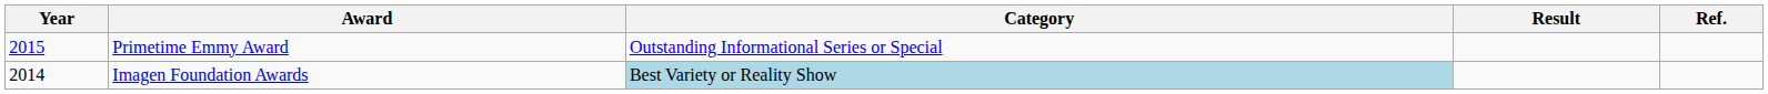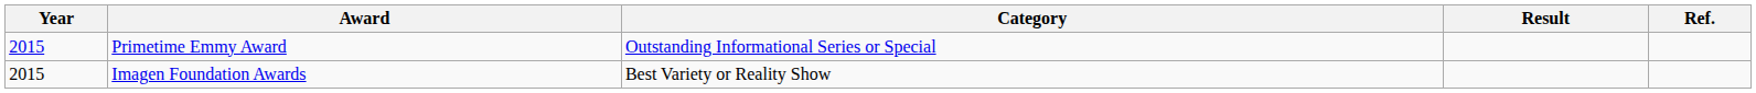 <table class="wikitable plainrowheaders" width=100%>
 <tr>
 <th scope="col" width="5%">Year</th>
 <th scope="col" width="25%">Award</th>
 <th scope="col" width="40%">Category</th>
 <th scope="col" width="10%">Result</th>
 <th scope="col" width="5%">Ref.</th>
 </tr>
 <tr>
 <td><a href='#'>2015</a></td>
 <td><a href='#'>Primetime Emmy Award</a></td>
 <td><a href='#'>Outstanding Informational Series or Special</a></td>
 <td></td>
 <td></td>
 </tr>
 <tr>
-<td>2014</td>
+<td>2015</td>
 <td><a href='#'>Imagen Foundation Awards</a></td>
-<td style="background: lightblue;">Best Variety or Reality Show</td>
+<td>Best Variety or Reality Show</td>
 <td></td>
 <td></td>
 </tr>
 <tr>
 </tr>
 </table>
